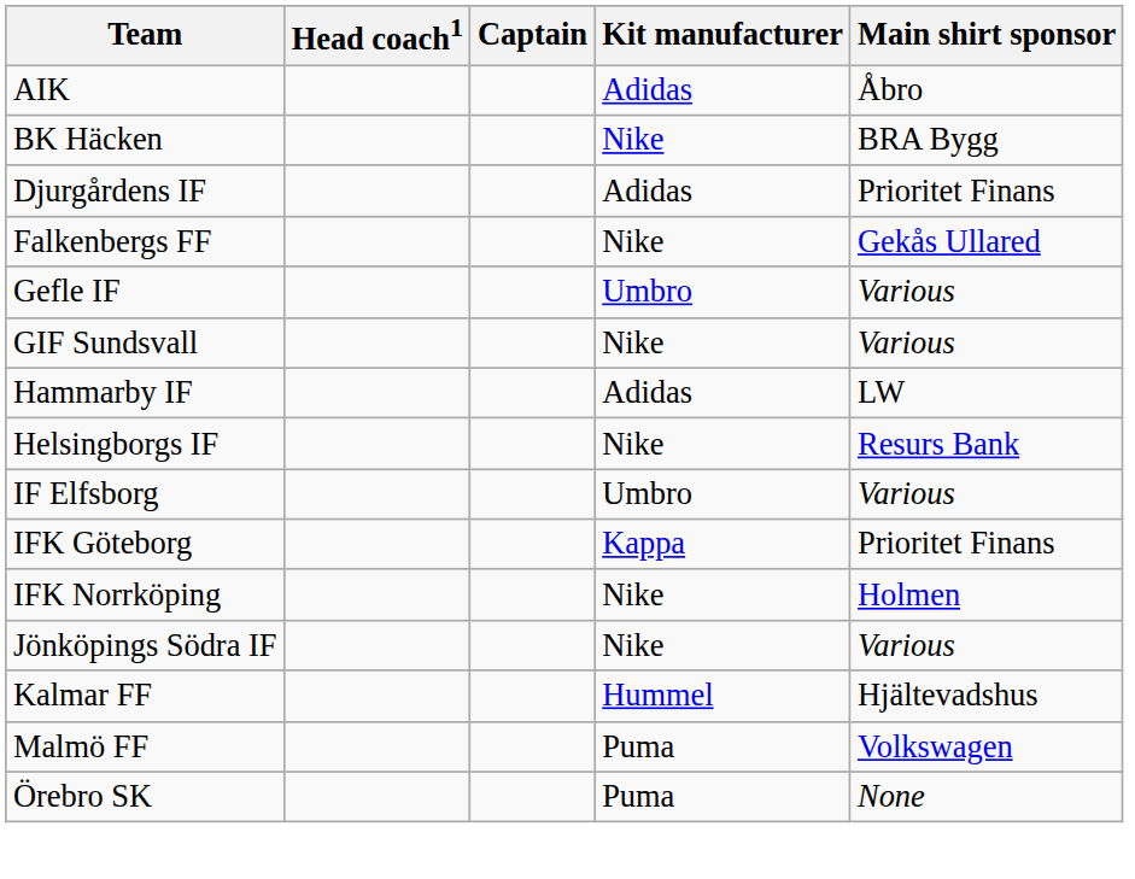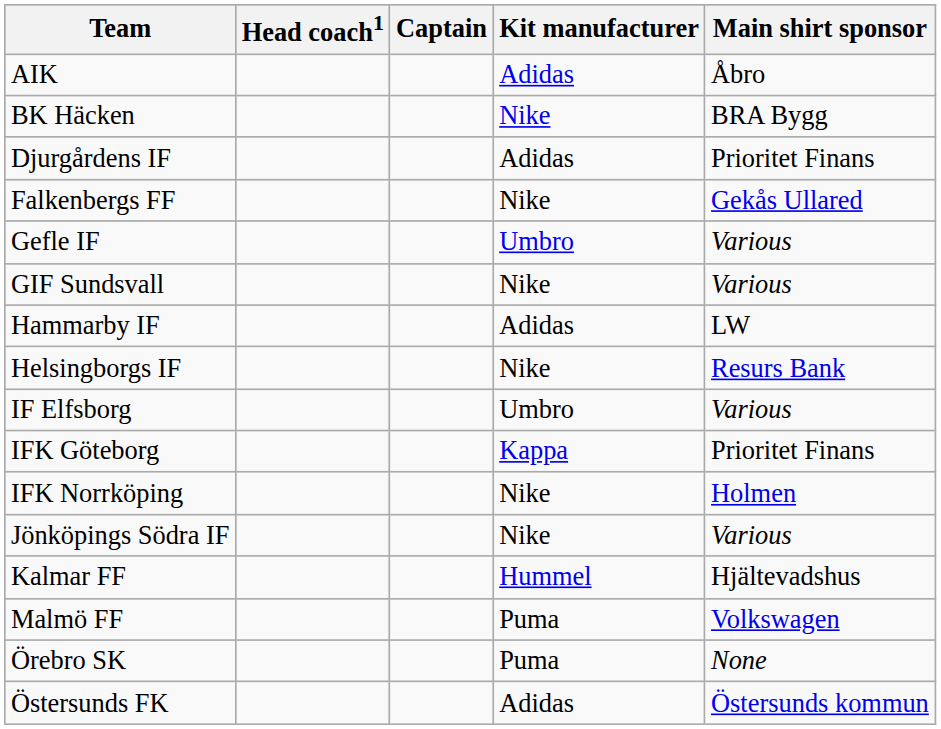 <table class="wikitable sortable" style="text-align: left;">
 <tr>
 <th>Team</th>
 <th>Head coach<sup>1</sup></th>
 <th>Captain</th>
 <th>Kit manufacturer</th>
 <th>Main shirt sponsor</th>
 </tr>
 <tr>
 <td>AIK</td>
 <td> </td>
 <td> </td>
 <td><a href='#'>Adidas</a></td>
 <td>Åbro</td>
 </tr>
 <tr>
 <td>BK Häcken</td>
 <td> </td>
 <td> </td>
 <td><a href='#'>Nike</a></td>
 <td>BRA Bygg</td>
 </tr>
 <tr>
 <td>Djurgårdens IF</td>
 <td> </td>
 <td> </td>
 <td>Adidas</td>
 <td>Prioritet Finans</td>
 </tr>
 <tr>
 <td>Falkenbergs FF</td>
 <td> </td>
 <td> </td>
 <td>Nike</td>
 <td><a href='#'>Gekås Ullared</a></td>
 </tr>
 <tr>
 <td>Gefle IF</td>
 <td> </td>
 <td> </td>
 <td><a href='#'>Umbro</a></td>
 <td><em>Various</em></td>
 </tr>
 <tr>
 <td>GIF Sundsvall</td>
 <td> </td>
 <td> </td>
 <td>Nike</td>
 <td><em>Various</em></td>
 </tr>
 <tr>
 <td>Hammarby IF</td>
 <td> </td>
 <td> </td>
 <td>Adidas</td>
 <td>LW</td>
 </tr>
 <tr>
 <td>Helsingborgs IF</td>
 <td> </td>
 <td> </td>
 <td>Nike</td>
 <td><a href='#'>Resurs Bank</a></td>
 </tr>
 <tr>
 <td>IF Elfsborg</td>
 <td> </td>
 <td> </td>
 <td>Umbro</td>
 <td><em>Various</em></td>
 </tr>
 <tr>
 <td>IFK Göteborg</td>
 <td> </td>
 <td> </td>
 <td><a href='#'>Kappa</a></td>
 <td>Prioritet Finans</td>
 </tr>
 <tr>
 <td>IFK Norrköping</td>
 <td> </td>
 <td> </td>
 <td>Nike</td>
 <td><a href='#'>Holmen</a></td>
 </tr>
 <tr>
 <td>Jönköpings Södra IF</td>
 <td> </td>
 <td> </td>
 <td>Nike</td>
 <td><em>Various</em></td>
 </tr>
 <tr>
 <td>Kalmar FF</td>
 <td> </td>
 <td> </td>
 <td><a href='#'>Hummel</a></td>
 <td>Hjältevadshus</td>
 </tr>
 <tr>
 <td>Malmö FF</td>
 <td> </td>
 <td> </td>
 <td>Puma</td>
 <td><a href='#'>Volkswagen</a></td>
 </tr>
 <tr>
 <td>Örebro SK</td>
 <td> </td>
 <td> </td>
 <td>Puma</td>
 <td><em>None</em></td>
 </tr>
+<tr>
+<td>Östersunds FK</td>
+<td> </td>
+<td> </td>
+<td>Adidas</td>
+<td><a href='#'>Östersunds kommun</a></td>
+</tr>
 </table>
